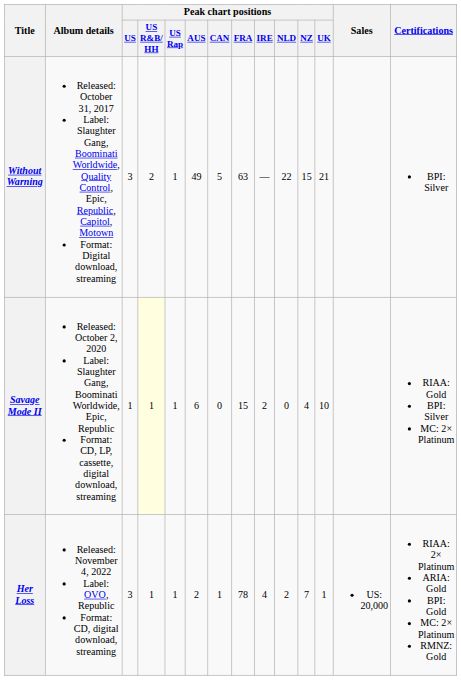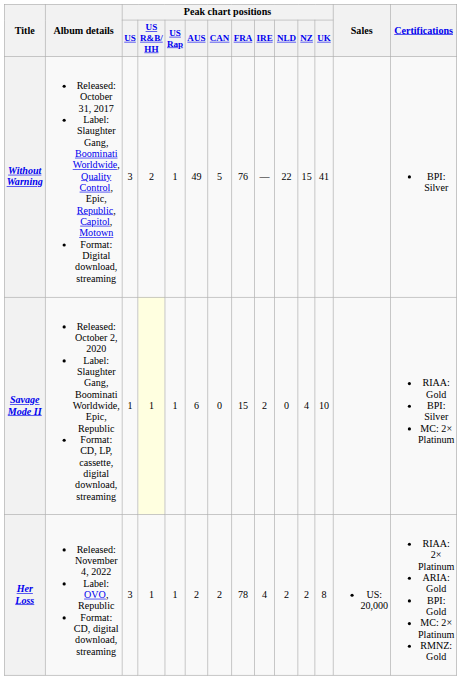 <table class="wikitable plainrowheaders" style="text-align:center;" border="1">
 <tr>
 <th scope="col" rowspan="2" style="width:11em;">Title</th>
 <th scope="col" rowspan="2" style="width:19em;">Album details</th>
 <th scope="col" colspan="10">Peak chart positions</th>
 <th scope="col" rowspan="2" style="width:12em;">Sales</th>
 <th scope="col" rowspan="2" style="width:18em;"><a href='#'>Certifications</a></th>
 </tr>
 <tr>
 <th scope="col" style="width:3em;font-size:90%;"><a href='#'>US</a><br></th>
 <th scope="col" style="width:3em;font-size:90%;"><a href='#'>US<br>R&B/<br>HH</a><br></th>
 <th scope="col" style="width:3em;font-size:90%;"><a href='#'>US<br>Rap</a><br></th>
 <th scope="col" style="width:3em;font-size:90%;"><a href='#'>AUS</a><br></th>
 <th scope="col" style="width:3em;font-size:90%;"><a href='#'>CAN</a><br></th>
 <th scope="col" style="width:3em;font-size:90%;"><a href='#'>FRA</a><br></th>
 <th scope="col" style="width:3em;font-size:90%;"><a href='#'>IRE</a><br></th>
 <th scope="col" style="width:3em;font-size:90%;"><a href='#'>NLD</a><br></th>
 <th scope="col" style="width:3em;font-size:90%;"><a href='#'>NZ</a><br></th>
 <th scope="col" style="width:3em;font-size:90%;"><a href='#'>UK</a><br></th>
 </tr>
 <tr>
 <th scope="row"><em><a href='#'>Without Warning</a></em><br></th>
 <td><br><ul><li>Released: October 31, 2017</li><li>Label: Slaughter Gang, <a href='#'>Boominati Worldwide</a>, <a href='#'>Quality Control</a>, Epic, <a href='#'>Republic</a>, <a href='#'>Capitol</a>, <a href='#'>Motown</a></li><li>Format: Digital download, streaming</li></ul></td>
 <td>3</td>
 <td>2</td>
 <td>1</td>
 <td>49</td>
 <td>5</td>
-<td>63</td>
+<td>76</td>
 <td>—</td>
 <td>22</td>
 <td>15</td>
-<td>21</td>
+<td>41</td>
 <td></td>
 <td><br><ul><li>BPI: Silver</li></ul></td>
 </tr>
 <tr>
 <th scope="row"><em><a href='#'>Savage Mode II</a></em><br></th>
 <td><br><ul><li>Released: October 2, 2020</li><li>Label: Slaughter Gang, Boominati Worldwide, Epic, Republic</li><li>Format: CD, LP, cassette, digital download, streaming</li></ul></td>
 <td>1</td>
 <td style="background: lightyellow;">1</td>
 <td>1</td>
 <td>6</td>
 <td>0</td>
 <td>15</td>
 <td>2</td>
 <td>0</td>
 <td>4</td>
 <td>10</td>
 <td></td>
 <td><br><ul><li>RIAA: Gold</li><li>BPI: Silver</li><li>MC: 2× Platinum</li></ul></td>
 </tr>
 <tr>
 <th scope="row"><em><a href='#'>Her Loss</a></em><br></th>
 <td><br><ul><li>Released: November 4, 2022</li><li>Label: <a href='#'>OVO</a>, Republic</li><li>Format: CD, digital download, streaming</li></ul></td>
 <td>3</td>
 <td>1</td>
 <td>1</td>
 <td>2</td>
-<td>1</td>
+<td>2</td>
 <td>78</td>
 <td>4</td>
 <td>2</td>
-<td>7</td>
-<td>1</td>
+<td>2</td>
+<td>8</td>
 <td><br><ul><li>US: 20,000</li></ul></td>
 <td><br><ul><li>RIAA: 2× Platinum</li><li>ARIA: Gold</li><li>BPI: Gold</li><li>MC: 2× Platinum</li><li>RMNZ: Gold</li></ul></td>
 </tr>
 </table>
